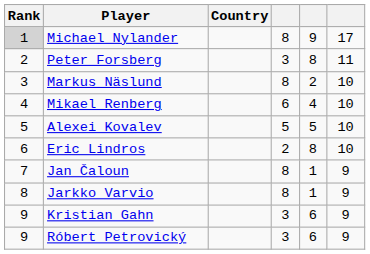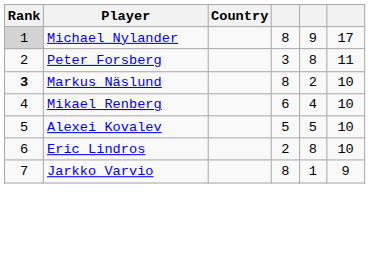 <table class="wikitable sortable" style="text-align: center;">
 <tr>
 <th width=30>Rank</th>
 <th width=150>Player</th>
 <th>Country</th>
 <th width=20></th>
 <th width=20></th>
 <th width=30></th>
 </tr>
 <tr>
 <td style="background: lightgrey;">1</td>
 <td align=left><a href='#'>Michael Nylander</a></td>
 <td align=left></td>
 <td>8</td>
 <td>9</td>
 <td>17</td>
 </tr>
 <tr>
 <td>2</td>
 <td align=left><a href='#'>Peter Forsberg</a></td>
 <td align=left></td>
 <td>3</td>
 <td>8</td>
 <td>11</td>
 </tr>
 <tr>
-<td>3</td>
+<td><strong>3</strong></td>
 <td align=left><a href='#'>Markus Näslund</a></td>
 <td align=left></td>
 <td>8</td>
 <td>2</td>
 <td>10</td>
 </tr>
 <tr>
 <td>4</td>
 <td align=left><a href='#'>Mikael Renberg</a></td>
 <td align=left></td>
 <td>6</td>
 <td>4</td>
 <td>10</td>
 </tr>
 <tr>
 <td>5</td>
 <td align=left><a href='#'>Alexei Kovalev</a></td>
 <td align=left></td>
 <td>5</td>
 <td>5</td>
 <td>10</td>
 </tr>
 <tr>
 <td>6</td>
 <td align=left><a href='#'>Eric Lindros</a></td>
 <td align=left></td>
 <td>2</td>
 <td>8</td>
 <td>10</td>
 </tr>
 <tr>
 <td>7</td>
-<td align=left><a href='#'>Jan Čaloun</a></td>
-<td align=left></td>
-<td>8</td>
-<td>1</td>
-<td>9</td>
-</tr>
-<tr>
-<td>8</td>
 <td align=left><a href='#'>Jarkko Varvio</a></td>
 <td align=left></td>
 <td>8</td>
 <td>1</td>
 <td>9</td>
 </tr>
-<tr>
-<td>9</td>
-<td align=left><a href='#'>Kristian Gahn</a></td>
-<td align=left></td>
-<td>3</td>
-<td>6</td>
-<td>9</td>
-</tr>
-<tr>
-<td>9</td>
-<td align=left><a href='#'>Róbert Petrovický</a></td>
-<td align=left></td>
-<td>3</td>
-<td>6</td>
-<td>9</td>
-</tr>
 </table>
